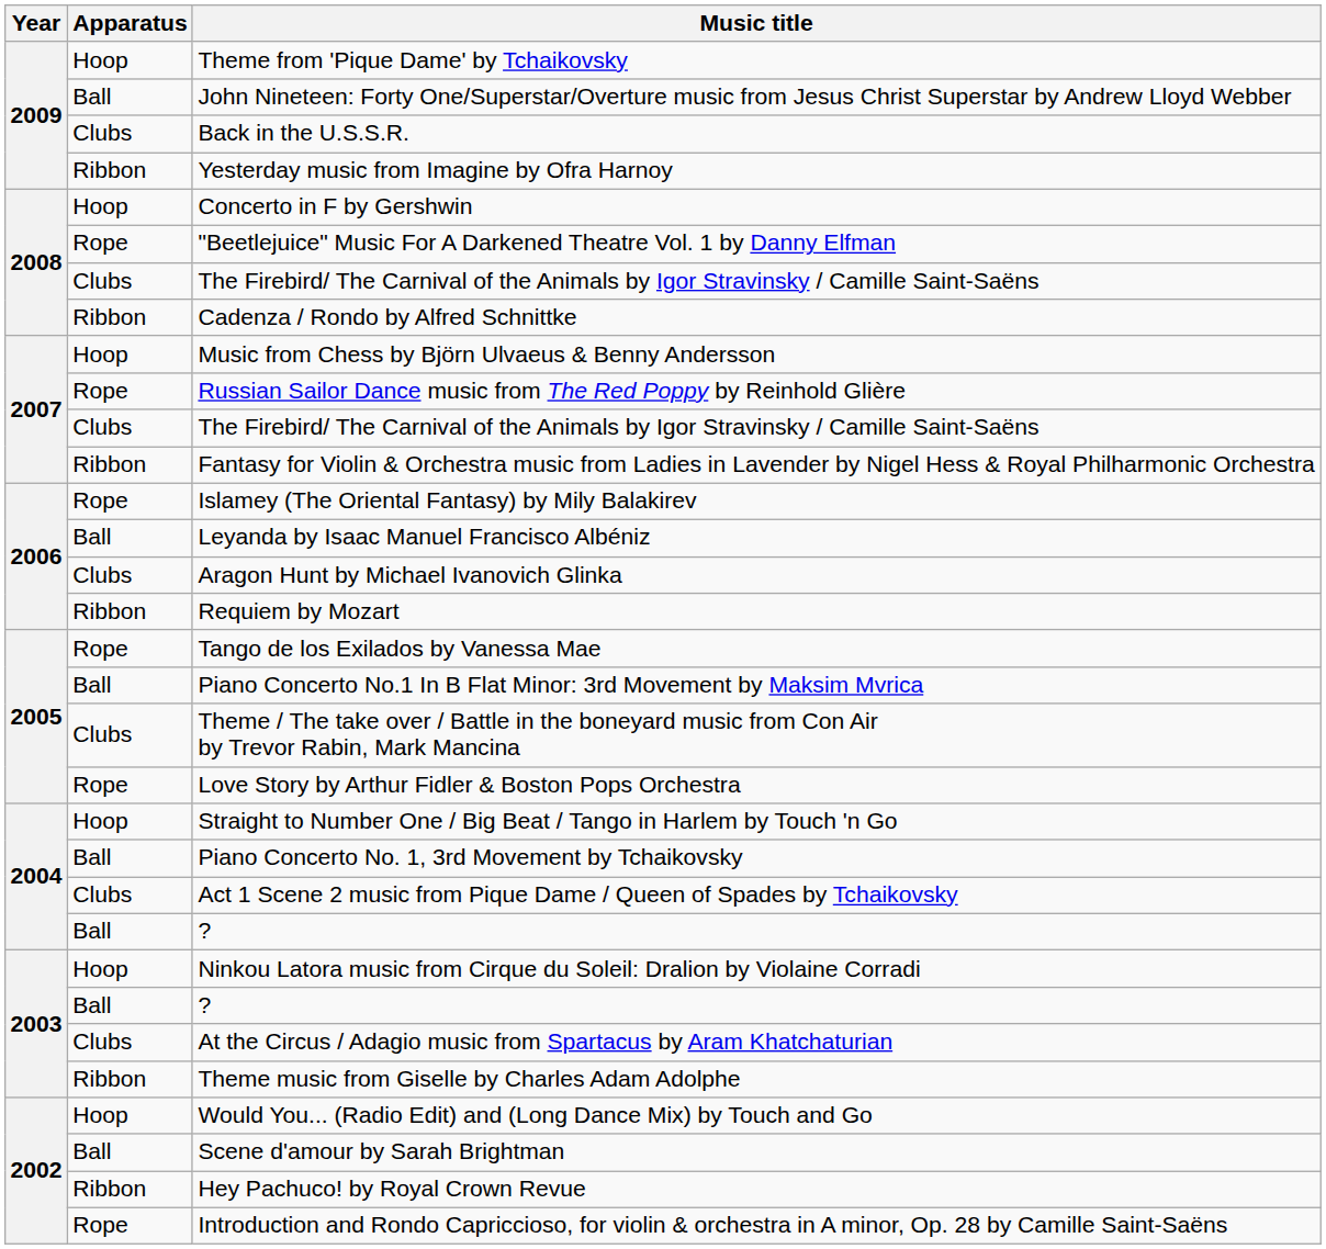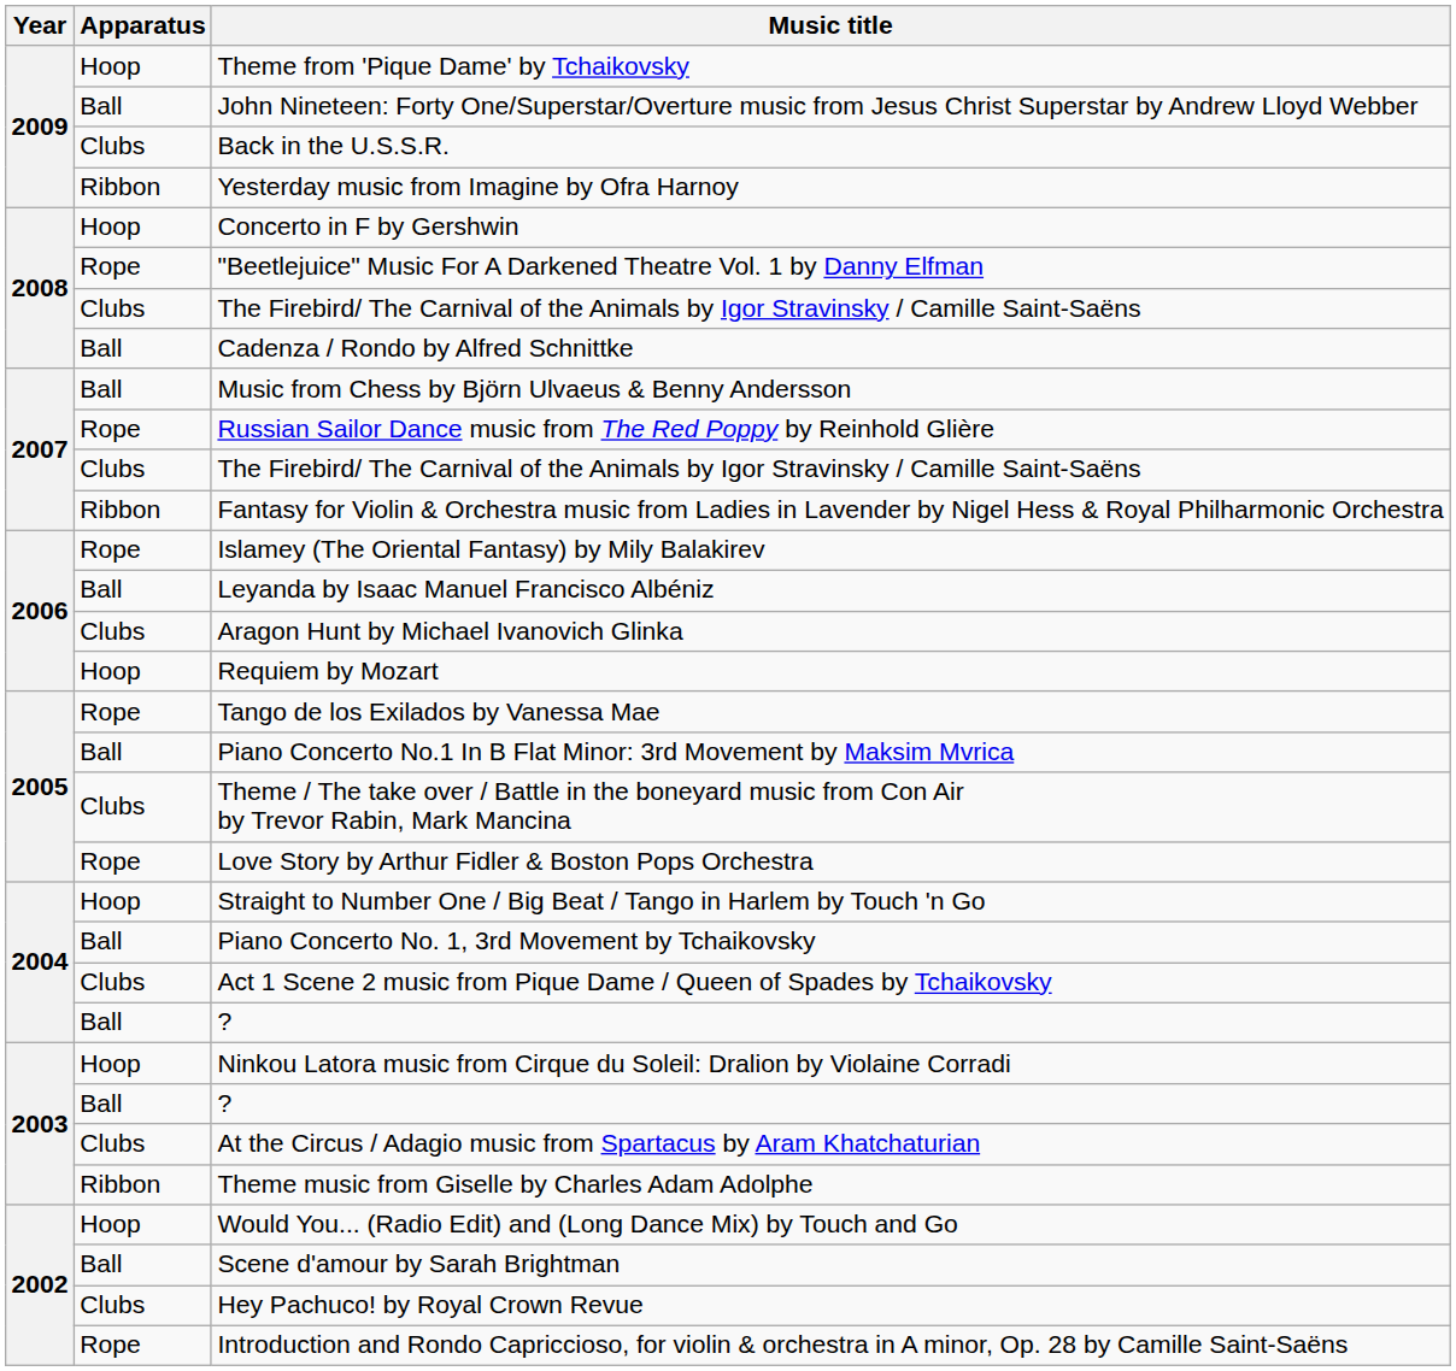 <table class="wikitable plainrowheaders">
 <tr>
 <th scope=col>Year</th>
 <th scope=col>Apparatus</th>
 <th scope=col>Music title </th>
 </tr>
 <tr>
 <th scope=row rowspan=4>2009</th>
 <td>Hoop</td>
 <td>Theme from 'Pique Dame' by <a href='#'>Tchaikovsky</a></td>
 </tr>
 <tr>
 <td>Ball</td>
 <td>John Nineteen: Forty One/Superstar/Overture music from Jesus Christ Superstar by Andrew Lloyd Webber</td>
 </tr>
 <tr>
 <td>Clubs</td>
 <td>Back in the U.S.S.R.</td>
 </tr>
 <tr>
 <td>Ribbon</td>
 <td>Yesterday music from Imagine by Ofra Harnoy</td>
 </tr>
 <tr>
 <th scope=row rowspan=4>2008</th>
 <td>Hoop</td>
 <td>Concerto in F by Gershwin</td>
 </tr>
 <tr>
 <td>Rope</td>
 <td>"Beetlejuice" Music For A Darkened Theatre Vol. 1 by <a href='#'>Danny Elfman</a></td>
 </tr>
 <tr>
 <td>Clubs</td>
 <td>The Firebird/ The Carnival of the Animals  by <a href='#'>Igor Stravinsky</a> / Camille Saint-Saëns</td>
 </tr>
 <tr>
-<td>Ribbon</td>
+<td>Ball</td>
 <td>Cadenza / Rondo by Alfred Schnittke</td>
 </tr>
 <tr>
 <th scope=row rowspan=4>2007</th>
-<td>Hoop</td>
+<td>Ball</td>
 <td>Music from Chess by Björn Ulvaeus & Benny Andersson</td>
 </tr>
 <tr>
 <td>Rope</td>
 <td><a href='#'>Russian Sailor Dance</a> music from <em><a href='#'>The Red Poppy</a></em> by Reinhold Glière</td>
 </tr>
 <tr>
 <td>Clubs</td>
 <td>The Firebird/ The Carnival of the Animals  by Igor Stravinsky / Camille Saint-Saëns</td>
 </tr>
 <tr>
 <td>Ribbon</td>
 <td>Fantasy for Violin & Orchestra music from Ladies in Lavender by Nigel Hess & Royal Philharmonic Orchestra</td>
 </tr>
 <tr>
 <th scope=row rowspan=4>2006</th>
 <td>Rope</td>
 <td>Islamey (The Oriental Fantasy) by Mily Balakirev</td>
 </tr>
 <tr>
 <td>Ball</td>
 <td>Leyanda by Isaac Manuel Francisco Albéniz</td>
 </tr>
 <tr>
 <td>Clubs</td>
 <td>Aragon Hunt by Michael Ivanovich Glinka</td>
 </tr>
 <tr>
-<td>Ribbon</td>
+<td>Hoop</td>
 <td>Requiem by Mozart</td>
 </tr>
 <tr>
 <th scope=row rowspan=4>2005</th>
 <td>Rope</td>
 <td>Tango de los Exilados by Vanessa Mae</td>
 </tr>
 <tr>
 <td>Ball</td>
 <td>Piano Concerto No.1 In B Flat Minor: 3rd Movement by <a href='#'>Maksim Mvrica</a></td>
 </tr>
 <tr>
 <td>Clubs</td>
 <td>Theme / The take over / Battle in the boneyard music from Con Air <br> by Trevor Rabin, Mark Mancina</td>
 </tr>
 <tr>
 <td>Rope</td>
 <td>Love Story by Arthur Fidler & Boston Pops Orchestra</td>
 </tr>
 <tr>
 <th scope=row rowspan=4>2004</th>
 <td>Hoop</td>
 <td>Straight to Number One / Big Beat / Tango in Harlem by Touch 'n Go</td>
 </tr>
 <tr>
 <td>Ball</td>
 <td>Piano Concerto No. 1, 3rd Movement by Tchaikovsky</td>
 </tr>
 <tr>
 <td>Clubs</td>
 <td>Act 1 Scene 2 	music from Pique Dame / Queen of Spades by <a href='#'>Tchaikovsky</a></td>
 </tr>
 <tr>
 <td>Ball</td>
 <td>?</td>
 </tr>
 <tr>
 <th scope=row rowspan=4>2003</th>
 <td>Hoop</td>
 <td>Ninkou Latora music from Cirque du Soleil: Dralion by Violaine Corradi</td>
 </tr>
 <tr>
 <td>Ball</td>
 <td>?</td>
 </tr>
 <tr>
 <td>Clubs</td>
 <td>At the Circus / Adagio music from <a href='#'>Spartacus</a> by <a href='#'>Aram Khatchaturian</a></td>
 </tr>
 <tr>
 <td>Ribbon</td>
 <td>Theme music from Giselle by Charles Adam Adolphe</td>
 </tr>
 <tr>
 <th scope=row rowspan=4>2002</th>
 <td>Hoop</td>
 <td>Would You... (Radio Edit) and (Long Dance Mix) by Touch and Go</td>
 </tr>
 <tr>
 <td>Ball</td>
 <td>Scene d'amour by Sarah Brightman</td>
 </tr>
 <tr>
-<td>Ribbon</td>
+<td>Clubs</td>
 <td>Hey Pachuco! by Royal Crown Revue</td>
 </tr>
 <tr>
 <td>Rope</td>
 <td>Introduction and Rondo Capriccioso, for violin & orchestra in A minor, Op. 28 by Camille Saint-Saëns</td>
 </tr>
 </table>
